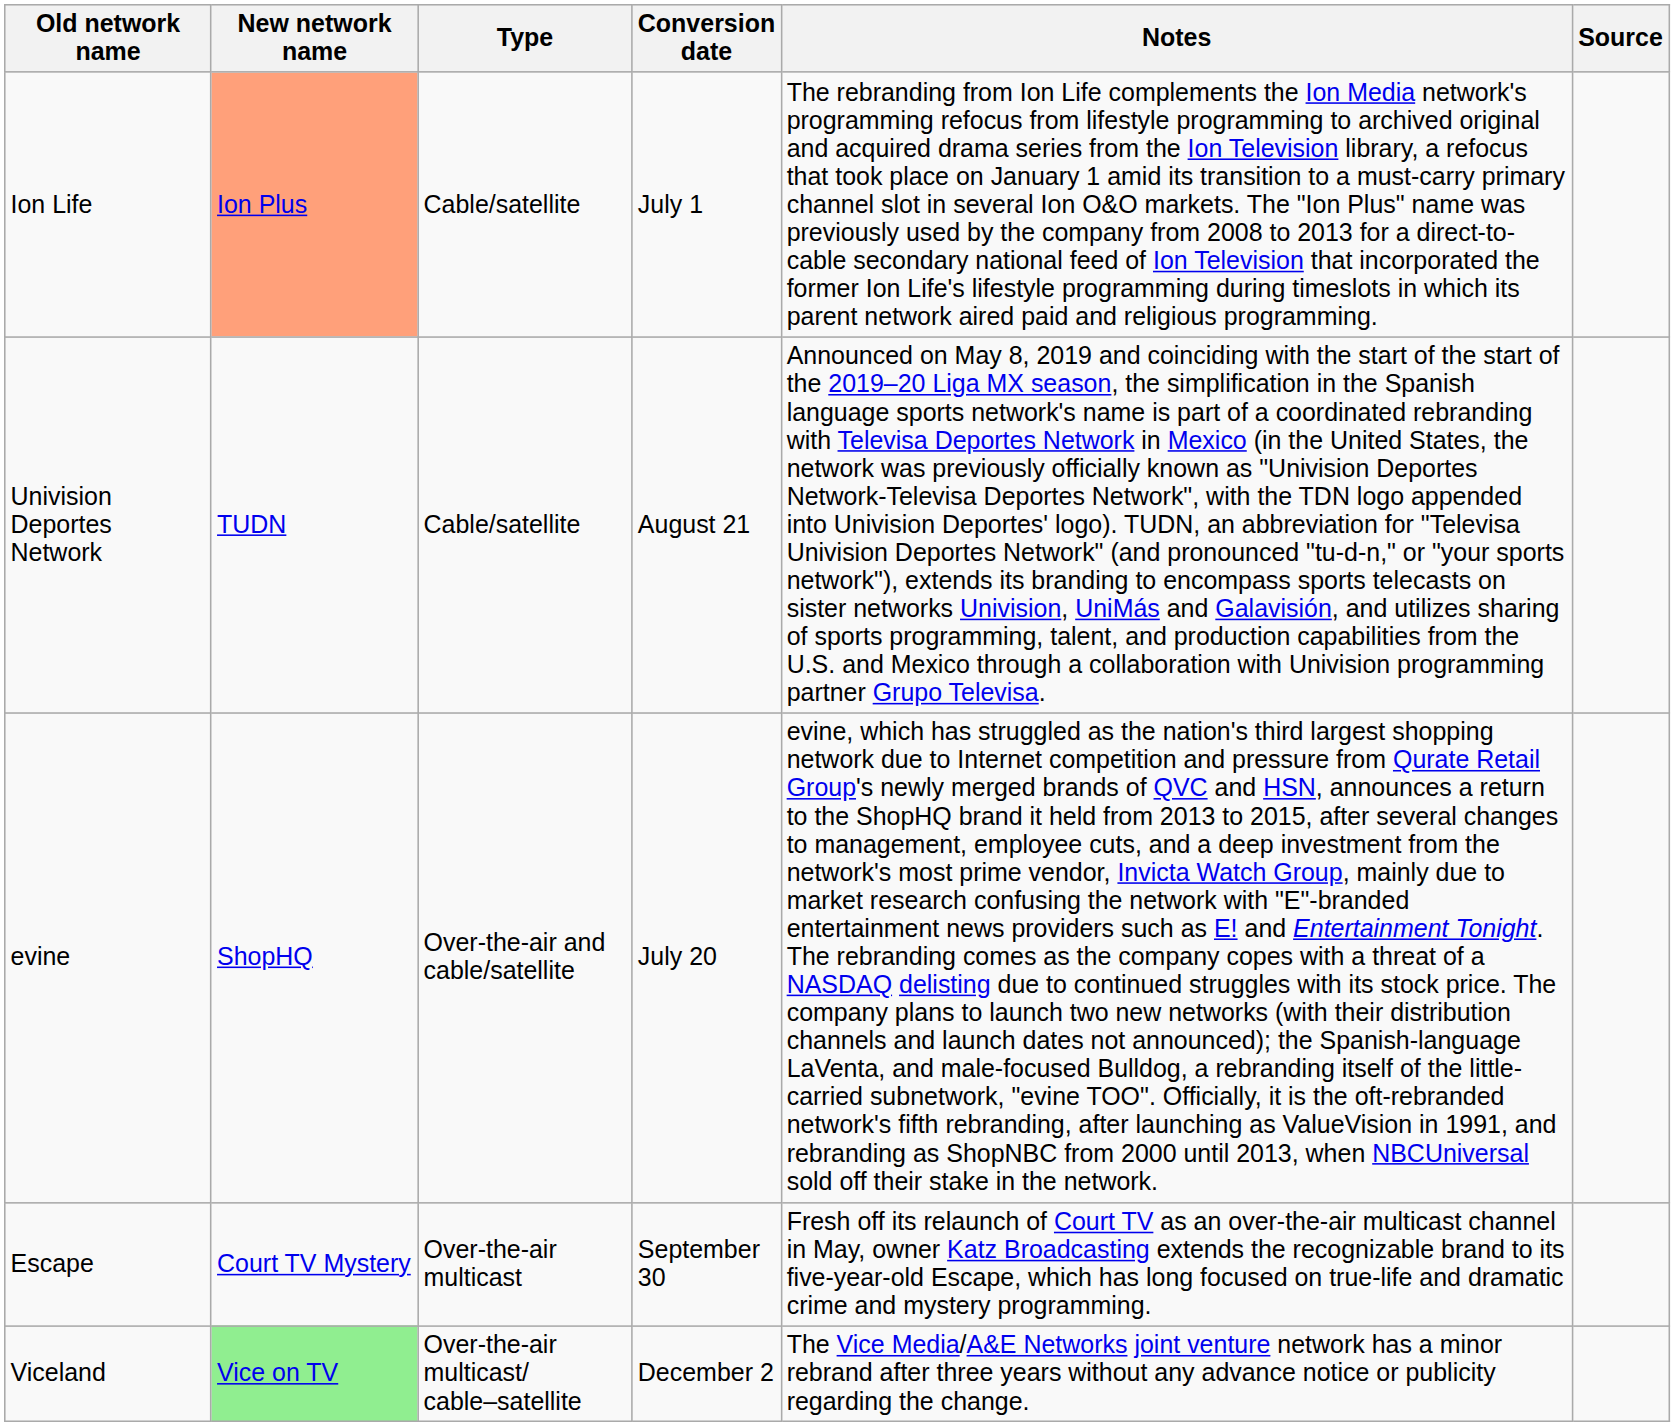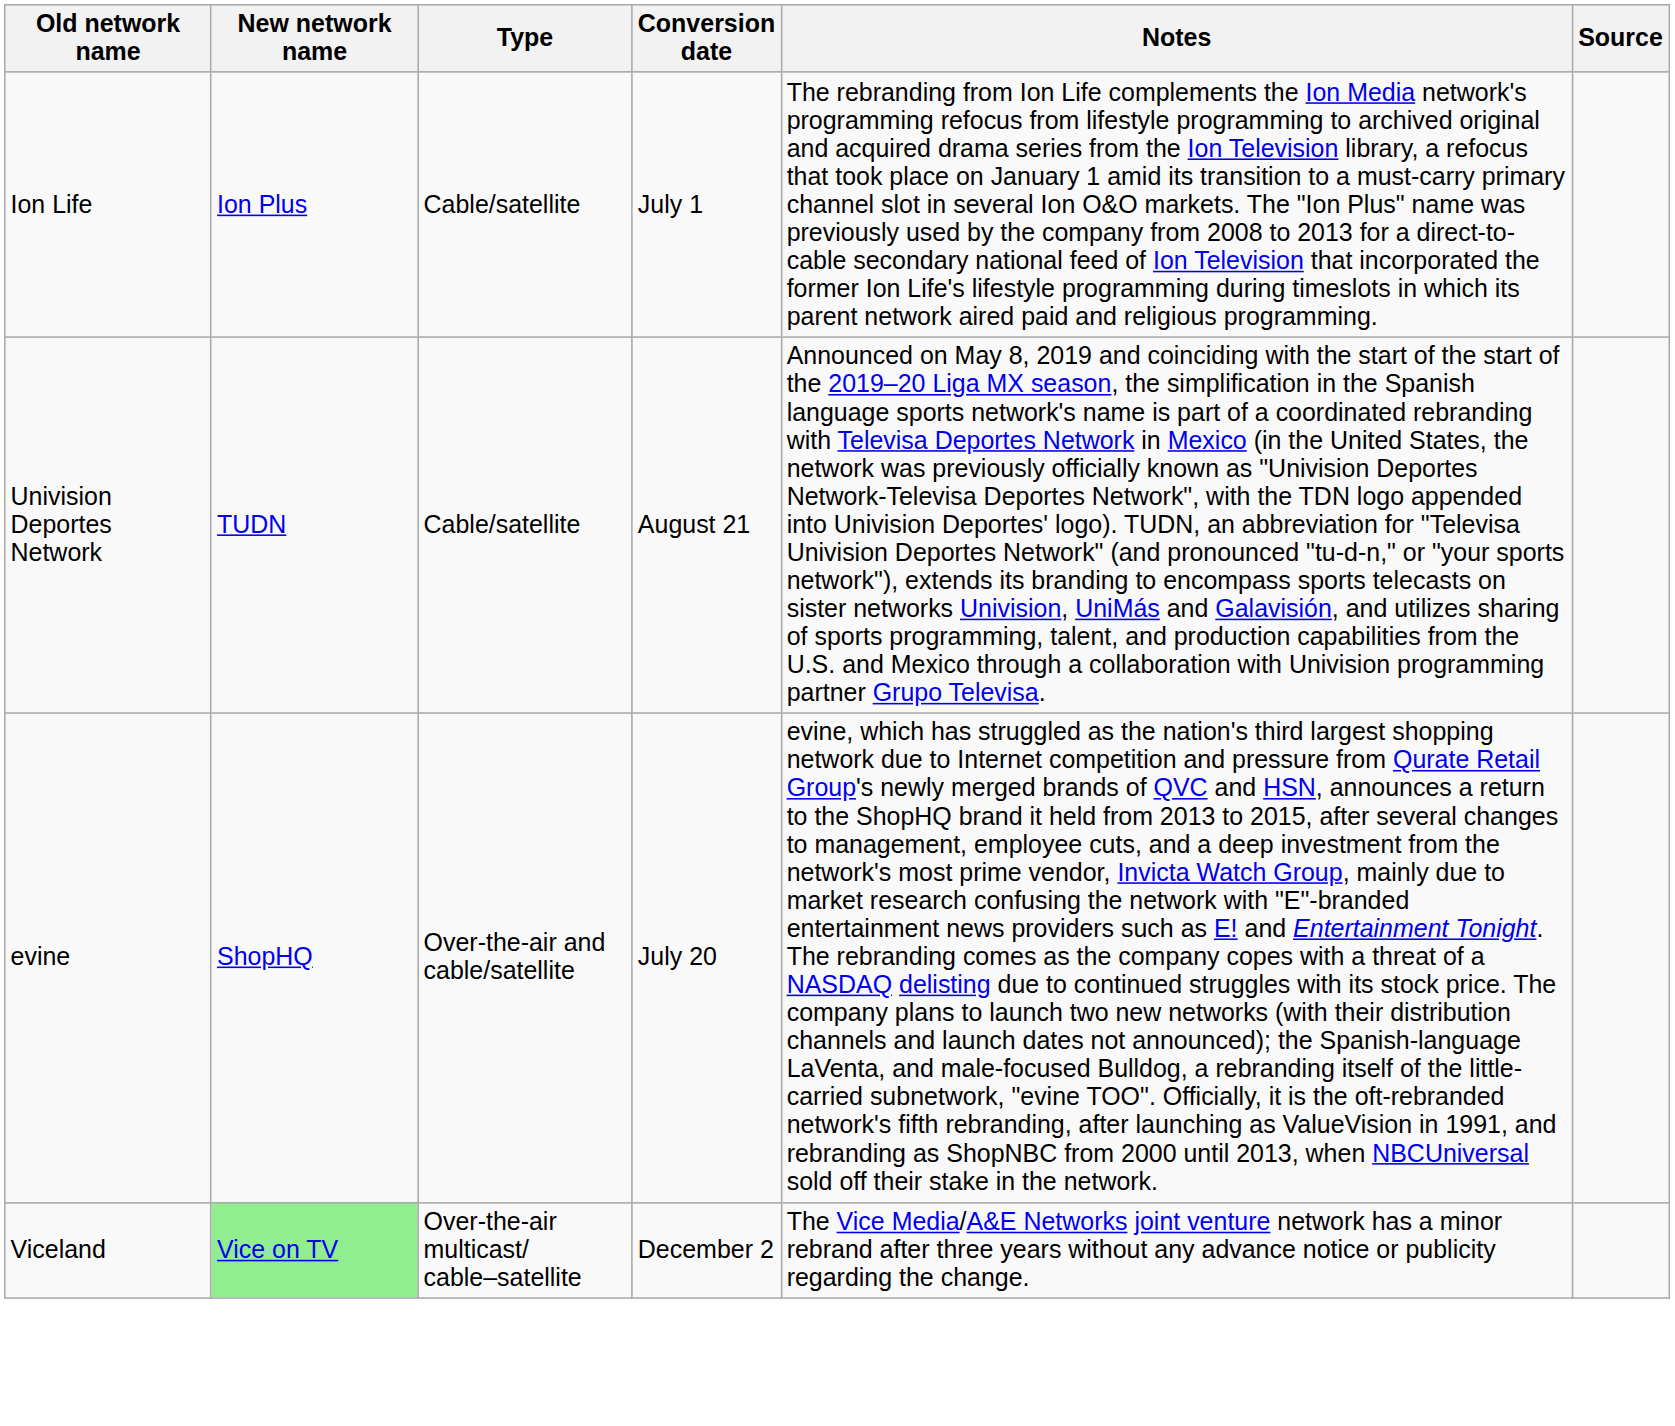 <table class="wikitable">
 <tr>
 <th style="text-align:center; width:125px;">Old network<br>name</th>
 <th style="text-align:center; width:125px;">New network<br>name</th>
 <th style="text-align:center; width:130px;">Type</th>
 <th style="text-align:center; width:60px;">Conversion date</th>
 <th style="text-align:center; width:500px;">Notes</th>
 <th style="text-align:center; width:30px;">Source</th>
 </tr>
 <tr>
 <td>Ion Life</td>
-<td style="background: lightsalmon;"><a href='#'>Ion Plus</a></td>
+<td><a href='#'>Ion Plus</a></td>
 <td>Cable/satellite</td>
 <td>July 1</td>
 <td>The rebranding from Ion Life complements the <a href='#'>Ion Media</a> network's programming refocus from lifestyle programming to archived original and acquired drama series from the <a href='#'>Ion Television</a> library, a refocus that took place on January 1 amid its transition to a must-carry primary channel slot in several Ion O&O markets.  The "Ion Plus" name was previously used by the company from 2008 to 2013 for a direct-to-cable secondary national feed of <a href='#'>Ion Television</a> that incorporated the former Ion Life's lifestyle programming during timeslots in which its parent network aired paid and religious programming.</td>
 <td></td>
 </tr>
 <tr>
 <td>Univision Deportes Network</td>
 <td><a href='#'>TUDN</a></td>
 <td>Cable/satellite</td>
 <td>August 21</td>
 <td>Announced on May 8, 2019 and coinciding with the start of the start of the <a href='#'>2019–20 Liga MX season</a>, the simplification in the Spanish language sports network's name is part of a coordinated rebranding with <a href='#'>Televisa Deportes Network</a> in <a href='#'>Mexico</a> (in the United States, the network was previously officially known as "Univision Deportes Network-Televisa Deportes Network", with the TDN logo appended into Univision Deportes' logo).  TUDN, an abbreviation for "Televisa Univision Deportes Network" (and pronounced "tu-d-n," or "your sports network"), extends its branding to encompass sports telecasts on sister networks <a href='#'>Univision</a>, <a href='#'>UniMás</a> and <a href='#'>Galavisión</a>, and utilizes sharing of sports programming, talent, and production capabilities from the U.S. and Mexico through a collaboration with Univision programming partner <a href='#'>Grupo Televisa</a>.</td>
 <td></td>
 </tr>
 <tr>
 <td>evine</td>
 <td><a href='#'>ShopHQ</a></td>
 <td>Over-the-air and cable/satellite</td>
 <td>July 20</td>
 <td>evine, which has struggled as the nation's third largest shopping network due to Internet competition and pressure from <a href='#'>Qurate Retail Group</a>'s newly merged brands of <a href='#'>QVC</a> and <a href='#'>HSN</a>, announces a return to the ShopHQ brand it held from 2013 to 2015, after several changes to management, employee cuts, and a deep investment from the network's most prime vendor, <a href='#'>Invicta Watch Group</a>, mainly due to market research confusing the network with "E"-branded entertainment news providers such as <a href='#'>E!</a> and <em><a href='#'>Entertainment Tonight</a></em>. The rebranding comes as the company copes with a threat of a <a href='#'>NASDAQ</a> <a href='#'>delisting</a> due to continued struggles with its stock price. The company plans to launch two new networks (with their distribution channels and launch dates not announced); the Spanish-language LaVenta, and male-focused Bulldog, a rebranding itself of the little-carried subnetwork, "evine TOO". Officially, it is the oft-rebranded network's fifth rebranding, after launching as ValueVision in 1991, and rebranding as ShopNBC from 2000 until 2013, when <a href='#'>NBCUniversal</a> sold off their stake in the network.</td>
 <td></td>
 </tr>
 <tr>
-<td>Escape</td>
-<td><a href='#'>Court TV Mystery</a></td>
-<td>Over-the-air multicast</td>
-<td>September 30</td>
-<td>Fresh off its relaunch of <a href='#'>Court TV</a> as an over-the-air multicast channel in May, owner <a href='#'>Katz Broadcasting</a> extends the recognizable brand to its five-year-old Escape, which has long focused on true-life and dramatic crime and mystery programming.</td>
-<td></td>
-</tr>
-<tr>
 <td>Viceland</td>
 <td style="background: lightgreen;"><a href='#'>Vice on TV</a></td>
 <td>Over-the-air multicast/<br>cable–satellite</td>
 <td>December 2</td>
 <td>The <a href='#'>Vice Media</a>/<a href='#'>A&E Networks</a> <a href='#'>joint venture</a> network has a minor rebrand after three years without any advance notice or publicity regarding the change.</td>
 <td></td>
 </tr>
 </table>
